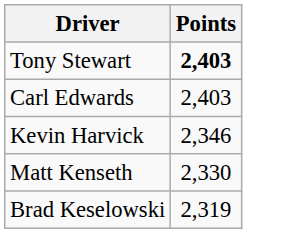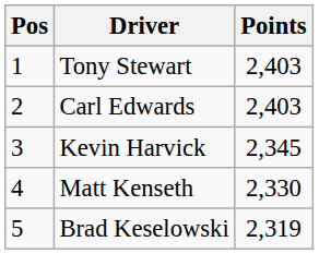 <table class="sortable wikitable " style="font-size: 95%;">
 <tr>
+<th>Pos</th>
 <th>Driver</th>
 <th>Points</th>
 </tr>
 <tr>
+<td>1</td>
 <td>Tony Stewart</td>
-<td style="text-align:center;"><strong>2,403</strong></td>
+<td style="text-align:center;">2,403</td>
 </tr>
 <tr>
+<td>2</td>
 <td>Carl Edwards</td>
 <td style="text-align:center;">2,403</td>
 </tr>
 <tr>
+<td>3</td>
 <td>Kevin Harvick</td>
-<td style="text-align:center;">2,346</td>
+<td style="text-align:center;">2,345</td>
 </tr>
 <tr>
+<td>4</td>
 <td>Matt Kenseth</td>
 <td style="text-align:center;">2,330</td>
 </tr>
 <tr>
+<td>5</td>
 <td>Brad Keselowski</td>
 <td style="text-align:center;">2,319</td>
 </tr>
 </table>
